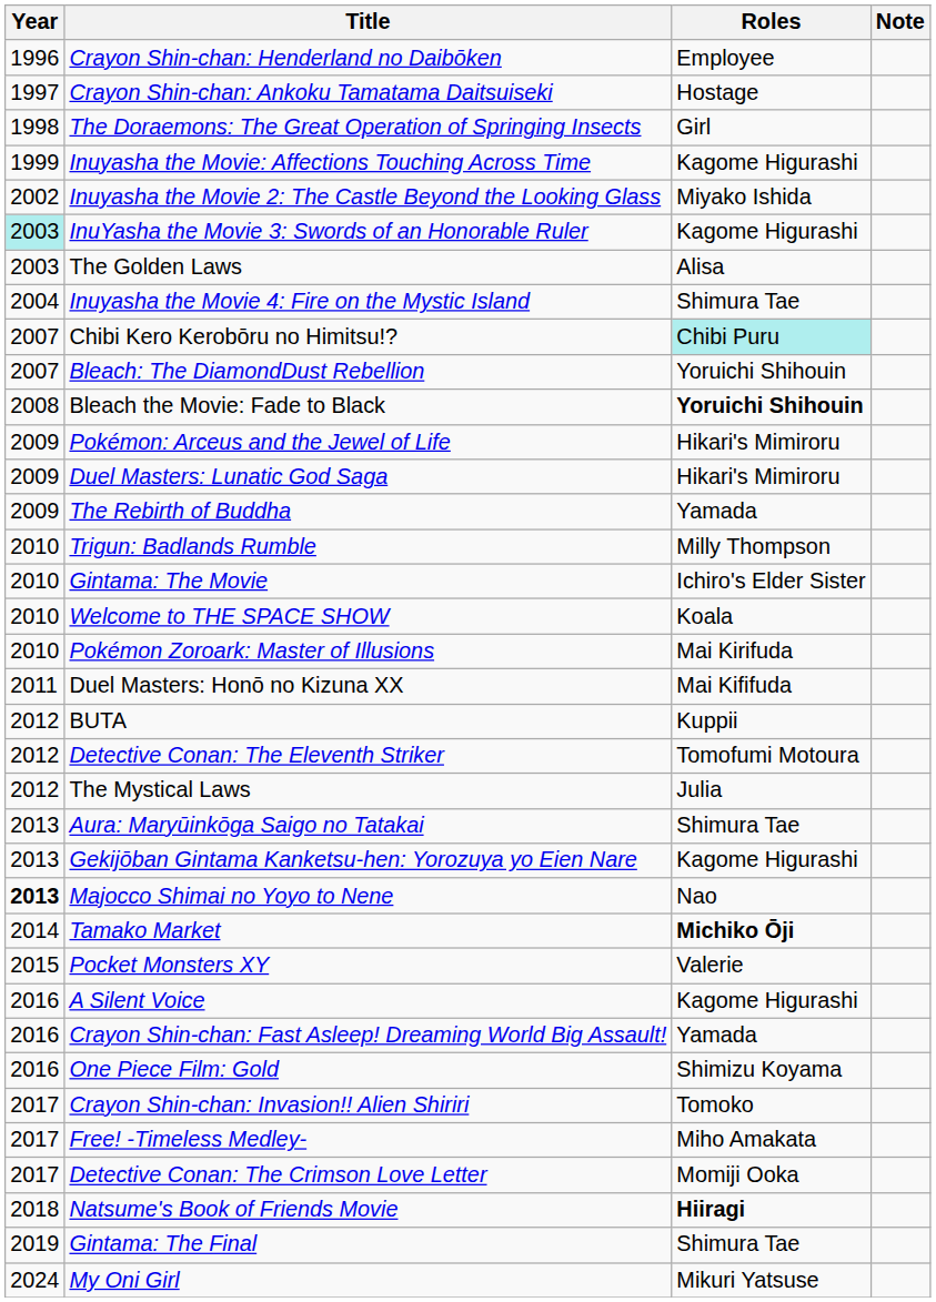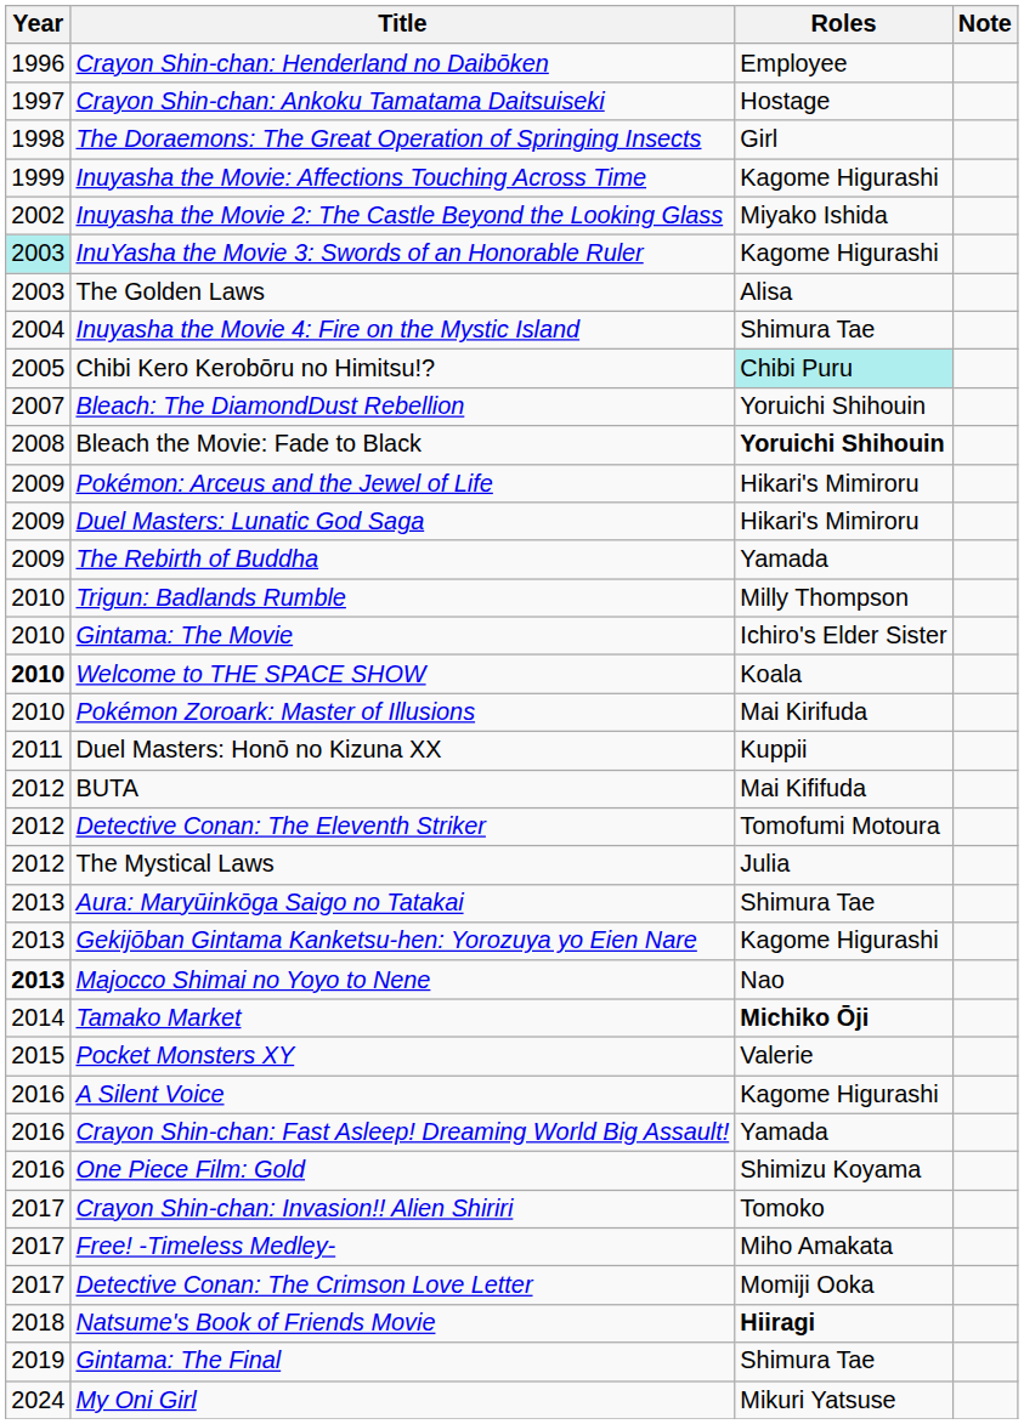 <table class="wikitable sortable">
 <tr>
 <th>Year</th>
 <th>Title</th>
 <th>Roles</th>
 <th>Note</th>
 </tr>
 <tr>
 <td>1996</td>
 <td><em><a href='#'>Crayon Shin-chan: Henderland no Daibōken</a></em></td>
 <td>Employee</td>
 <td></td>
 </tr>
 <tr>
 <td>1997</td>
 <td><em><a href='#'>Crayon Shin-chan: Ankoku Tamatama Daitsuiseki</a></em></td>
 <td>Hostage</td>
 <td></td>
 </tr>
 <tr>
 <td>1998</td>
 <td><em><a href='#'>The Doraemons: The Great Operation of Springing Insects</a></em></td>
 <td>Girl</td>
 <td></td>
 </tr>
 <tr>
 <td>1999</td>
 <td><em><a href='#'>Inuyasha the Movie: Affections Touching Across Time</a></em></td>
 <td>Kagome Higurashi</td>
 <td></td>
 </tr>
 <tr>
 <td>2002</td>
 <td><em><a href='#'>Inuyasha the Movie 2: The Castle Beyond the Looking Glass</a></em></td>
 <td>Miyako Ishida</td>
 <td></td>
 </tr>
 <tr>
 <td style="background: paleturquoise;">2003</td>
 <td><em><a href='#'>InuYasha the Movie 3: Swords of an Honorable Ruler</a></em></td>
 <td>Kagome Higurashi</td>
 <td></td>
 </tr>
 <tr>
 <td>2003</td>
 <td>The Golden Laws</td>
 <td>Alisa</td>
 <td></td>
 </tr>
 <tr>
 <td>2004</td>
 <td><em><a href='#'>Inuyasha the Movie 4: Fire on the Mystic Island</a></em></td>
 <td>Shimura Tae</td>
 <td></td>
 </tr>
 <tr>
-<td>2007</td>
+<td>2005</td>
 <td>Chibi Kero Kerobōru no Himitsu!?</td>
 <td style="background: paleturquoise;">Chibi Puru</td>
 <td></td>
 </tr>
 <tr>
 <td>2007</td>
 <td><em><a href='#'>Bleach: The DiamondDust Rebellion</a></em></td>
 <td>Yoruichi Shihouin</td>
 <td></td>
 </tr>
 <tr>
 <td>2008</td>
 <td>Bleach the Movie: Fade to Black</td>
 <td><strong>Yoruichi Shihouin</strong></td>
 <td></td>
 </tr>
 <tr>
 <td>2009</td>
 <td><em><a href='#'>Pokémon: Arceus and the Jewel of Life</a></em></td>
 <td>Hikari's Mimiroru</td>
 <td></td>
 </tr>
 <tr>
 <td>2009</td>
 <td><em><a href='#'>Duel Masters: Lunatic God Saga</a></em></td>
 <td>Hikari's Mimiroru</td>
 <td></td>
 </tr>
 <tr>
 <td>2009</td>
 <td><em><a href='#'>The Rebirth of Buddha</a></em></td>
 <td>Yamada</td>
 <td></td>
 </tr>
 <tr>
 <td>2010</td>
 <td><em><a href='#'>Trigun: Badlands Rumble</a></em></td>
 <td>Milly Thompson</td>
 <td></td>
 </tr>
 <tr>
 <td>2010</td>
 <td><em><a href='#'>Gintama: The Movie</a></em></td>
 <td>Ichiro's Elder Sister</td>
 <td></td>
 </tr>
 <tr>
-<td>2010</td>
+<td><strong>2010</strong></td>
 <td><em><a href='#'>Welcome to THE SPACE SHOW</a></em></td>
 <td>Koala</td>
 <td></td>
 </tr>
 <tr>
 <td>2010</td>
 <td><em><a href='#'>Pokémon Zoroark: Master of Illusions</a></em></td>
 <td>Mai Kirifuda</td>
 <td></td>
 </tr>
 <tr>
 <td>2011</td>
 <td>Duel Masters: Honō no Kizuna XX</td>
-<td>Mai Kififuda</td>
+<td>Kuppii</td>
 <td></td>
 </tr>
 <tr>
 <td>2012</td>
 <td>BUTA</td>
-<td>Kuppii</td>
+<td>Mai Kififuda</td>
 <td></td>
 </tr>
 <tr>
 <td>2012</td>
 <td><em><a href='#'>Detective Conan: The Eleventh Striker</a></em></td>
 <td>Tomofumi Motoura</td>
 <td></td>
 </tr>
 <tr>
 <td>2012</td>
 <td>The Mystical Laws</td>
 <td>Julia</td>
 <td></td>
 </tr>
 <tr>
 <td>2013</td>
 <td><em><a href='#'>Aura: Maryūinkōga Saigo no Tatakai</a></em></td>
 <td>Shimura Tae</td>
 <td></td>
 </tr>
 <tr>
 <td>2013</td>
 <td><em><a href='#'>Gekijōban Gintama Kanketsu-hen: Yorozuya yo Eien Nare</a></em></td>
 <td>Kagome Higurashi</td>
 <td></td>
 </tr>
 <tr>
 <td><strong>2013</strong></td>
 <td><em><a href='#'>Majocco Shimai no Yoyo to Nene</a></em></td>
 <td>Nao</td>
 <td></td>
 </tr>
 <tr>
 <td>2014</td>
 <td><em><a href='#'>Tamako Market</a></em></td>
 <td><strong>Michiko Ōji</strong></td>
 <td></td>
 </tr>
 <tr>
 <td>2015</td>
 <td><em><a href='#'>Pocket Monsters XY</a></em></td>
 <td>Valerie</td>
 <td></td>
 </tr>
 <tr>
 <td>2016</td>
 <td><em><a href='#'>A Silent Voice</a></em></td>
 <td>Kagome Higurashi</td>
 <td></td>
 </tr>
 <tr>
 <td>2016</td>
 <td><em><a href='#'>Crayon Shin-chan: Fast Asleep! Dreaming World Big Assault!</a></em></td>
 <td>Yamada</td>
 <td></td>
 </tr>
 <tr>
 <td>2016</td>
 <td><em><a href='#'>One Piece Film: Gold</a></em></td>
 <td>Shimizu Koyama</td>
 <td></td>
 </tr>
 <tr>
 <td>2017</td>
 <td><em><a href='#'>Crayon Shin-chan: Invasion!! Alien Shiriri</a></em></td>
 <td>Tomoko</td>
 <td></td>
 </tr>
 <tr>
 <td>2017</td>
 <td><em><a href='#'>Free! -Timeless Medley-</a></em></td>
 <td>Miho Amakata</td>
 <td></td>
 </tr>
 <tr>
 <td>2017</td>
 <td><em><a href='#'>Detective Conan: The Crimson Love Letter</a></em></td>
 <td>Momiji Ooka</td>
 </tr>
 <tr>
 <td>2018</td>
 <td><em><a href='#'>Natsume's Book of Friends Movie</a></em></td>
 <td><strong>Hiiragi</strong></td>
 <td></td>
 </tr>
 <tr>
 <td>2019</td>
 <td><em><a href='#'>Gintama: The Final</a></em></td>
 <td>Shimura Tae</td>
 <td></td>
 </tr>
 <tr>
 <td>2024</td>
 <td><em><a href='#'>My Oni Girl</a></em></td>
 <td>Mikuri Yatsuse</td>
 <td></td>
 </tr>
 </table>
